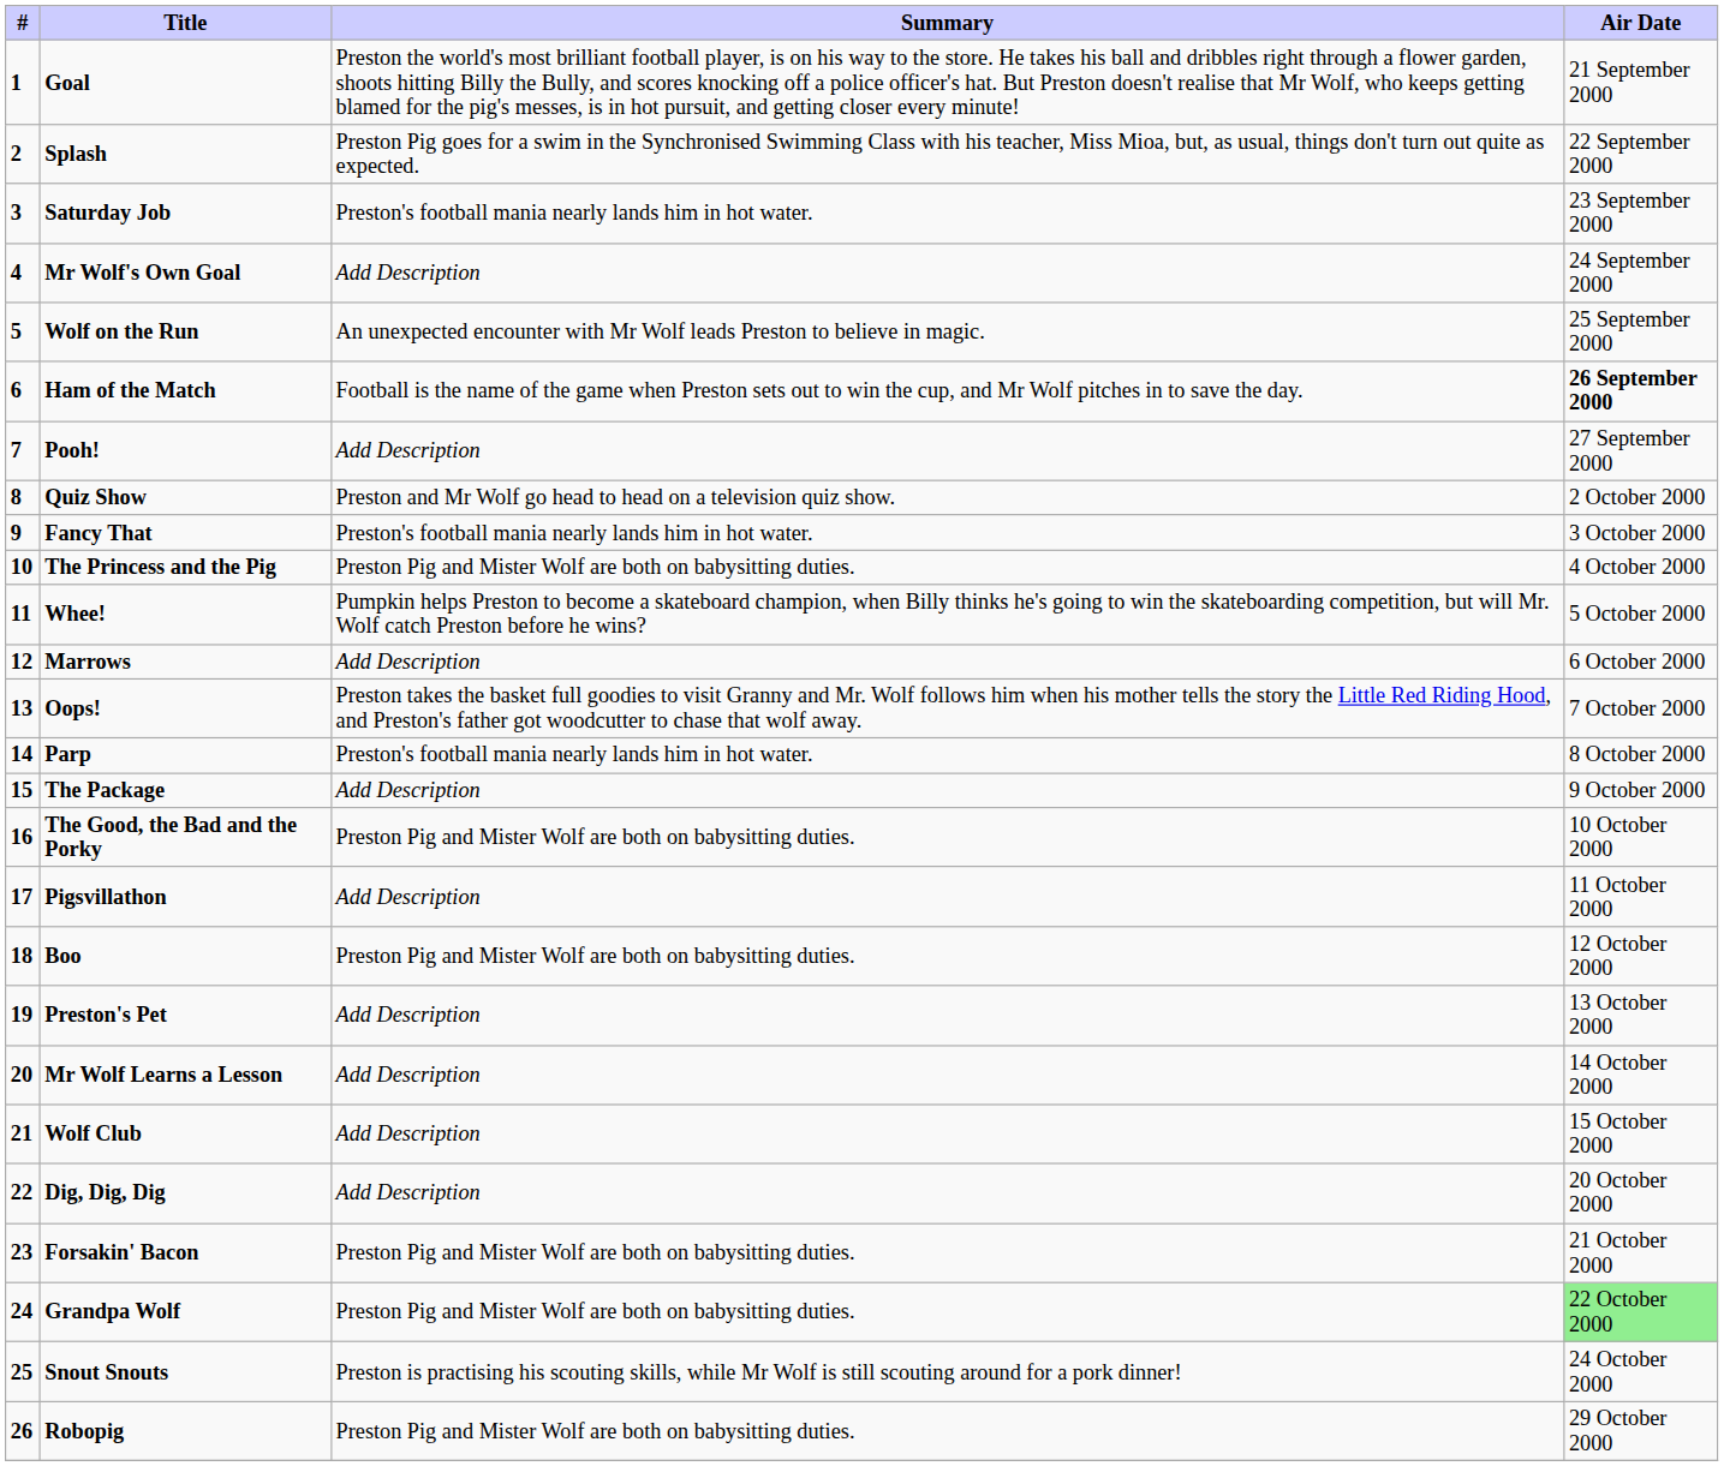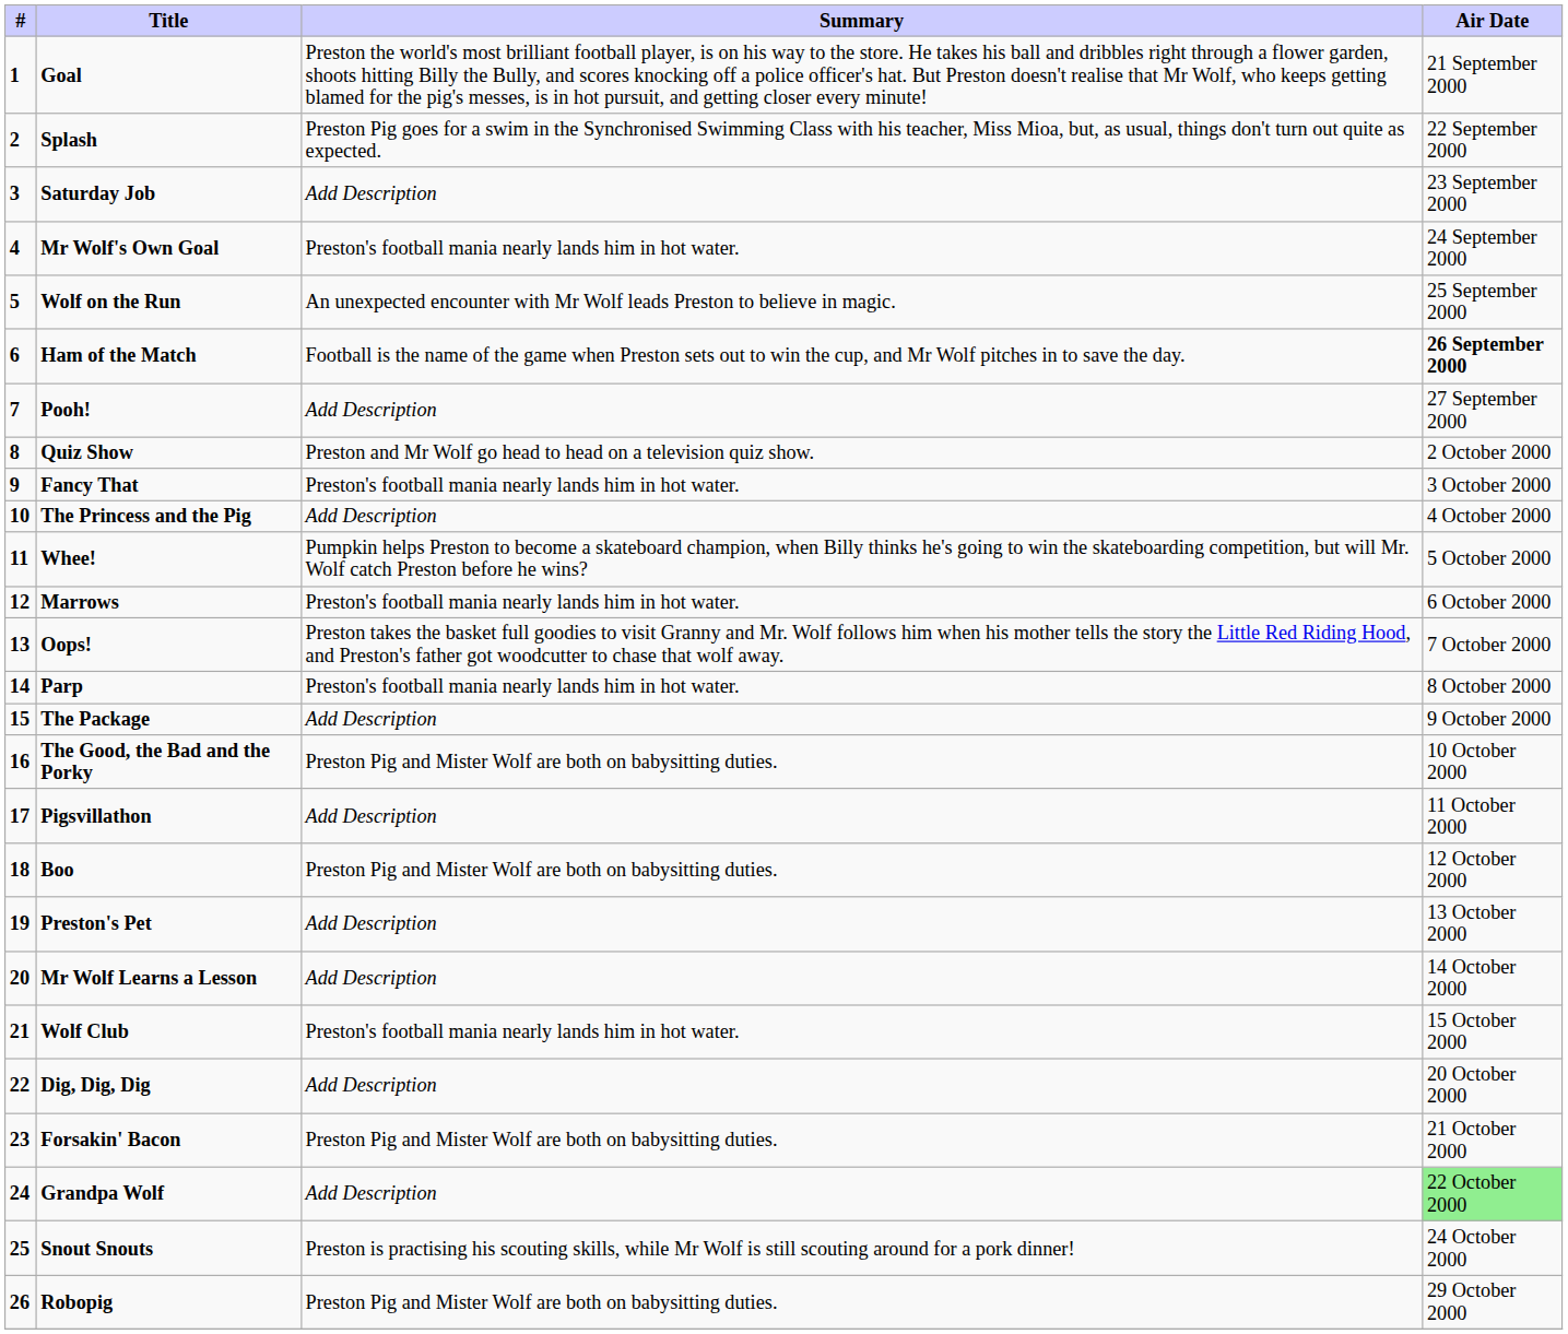 <table class="wikitable" style="width:99%;">
 <tr>
 <th style="background:#ccf; width:2%;"><strong>#</strong></th>
 <th style="background:#ccf; width:17%;"><strong>Title</strong></th>
 <th style="background:#ccf;"><strong>Summary</strong></th>
 <th style="background:#ccf; width:9%;"><strong>Air Date</strong></th>
 </tr>
 <tr>
 <td><strong>1</strong></td>
 <td><strong>Goal</strong></td>
 <td>Preston the world's most brilliant football player, is on his way to the store. He takes his ball and dribbles right through a flower garden, shoots hitting Billy the Bully, and scores knocking off a police officer's hat. But Preston doesn't realise that Mr Wolf, who keeps getting blamed for the pig's messes, is in hot pursuit, and getting closer every minute!</td>
 <td>21 September 2000</td>
 </tr>
 <tr>
 <td><strong>2</strong></td>
 <td><strong>Splash</strong></td>
 <td>Preston Pig goes for a swim in the Synchronised Swimming Class with his teacher, Miss Mioa, but, as usual, things don't turn out quite as expected.</td>
 <td>22 September 2000</td>
 </tr>
 <tr>
 <td><strong>3</strong></td>
 <td><strong>Saturday Job</strong></td>
-<td>Preston's football mania nearly lands him in hot water.</td>
+<td><em>Add Description</em></td>
 <td>23 September 2000</td>
 </tr>
 <tr>
 <td><strong>4</strong></td>
 <td><strong>Mr Wolf's Own Goal</strong></td>
-<td><em>Add Description</em></td>
+<td>Preston's football mania nearly lands him in hot water.</td>
 <td>24 September 2000</td>
 </tr>
 <tr>
 <td><strong>5</strong></td>
 <td><strong>Wolf on the Run</strong></td>
 <td>An unexpected encounter with Mr Wolf leads Preston to believe in magic.</td>
 <td>25 September 2000</td>
 </tr>
 <tr>
 <td><strong>6</strong></td>
 <td><strong>Ham of the Match</strong></td>
 <td>Football is the name of the game when Preston sets out to win the cup, and Mr Wolf pitches in to save the day.</td>
 <td><strong>26 September 2000</strong></td>
 </tr>
 <tr>
 <td><strong>7</strong></td>
 <td><strong>Pooh!</strong></td>
 <td><em>Add Description</em></td>
 <td>27 September 2000</td>
 </tr>
 <tr>
 <td><strong>8</strong></td>
 <td><strong>Quiz Show</strong></td>
 <td>Preston and Mr Wolf go head to head on a television quiz show.</td>
 <td>2 October 2000</td>
 </tr>
 <tr>
 <td><strong>9</strong></td>
 <td><strong>Fancy That</strong></td>
 <td>Preston's football mania nearly lands him in hot water.</td>
 <td>3 October 2000</td>
 </tr>
 <tr>
 <td><strong>10</strong></td>
 <td><strong>The Princess and the Pig</strong></td>
-<td>Preston Pig and Mister Wolf are both on babysitting duties.</td>
+<td><em>Add Description</em></td>
 <td>4 October 2000</td>
 </tr>
 <tr>
 <td><strong>11</strong></td>
 <td><strong>Whee!</strong></td>
 <td>Pumpkin helps Preston to become a skateboard champion, when Billy thinks he's going to win the skateboarding competition, but will Mr. Wolf catch Preston before he wins?</td>
 <td>5 October 2000</td>
 </tr>
 <tr>
 <td><strong>12</strong></td>
 <td><strong>Marrows</strong></td>
-<td><em>Add Description</em></td>
+<td>Preston's football mania nearly lands him in hot water.</td>
 <td>6 October 2000</td>
 </tr>
 <tr>
 <td><strong>13</strong></td>
 <td><strong>Oops!</strong></td>
 <td>Preston takes the basket full goodies to visit Granny and Mr. Wolf follows him when his mother tells the story the <a href='#'>Little Red Riding Hood</a>, and Preston's father got woodcutter to chase that wolf away.</td>
 <td>7 October 2000</td>
 </tr>
 <tr>
 <td><strong>14</strong></td>
 <td><strong>Parp</strong></td>
 <td>Preston's football mania nearly lands him in hot water.</td>
 <td>8 October 2000</td>
 </tr>
 <tr>
 <td><strong>15</strong></td>
 <td><strong>The Package</strong></td>
 <td><em>Add Description</em></td>
 <td>9 October 2000</td>
 </tr>
 <tr>
 <td><strong>16</strong></td>
 <td><strong>The Good, the Bad and the Porky</strong></td>
 <td>Preston Pig and Mister Wolf are both on babysitting duties.</td>
 <td>10 October 2000</td>
 </tr>
 <tr>
 <td><strong>17</strong></td>
 <td><strong>Pigsvillathon</strong></td>
 <td><em>Add Description</em></td>
 <td>11 October 2000</td>
 </tr>
 <tr>
 <td><strong>18</strong></td>
 <td><strong>Boo</strong></td>
 <td>Preston Pig and Mister Wolf are both on babysitting duties.</td>
 <td>12 October 2000</td>
 </tr>
 <tr>
 <td><strong>19</strong></td>
 <td><strong>Preston's Pet</strong></td>
 <td><em>Add Description</em></td>
 <td>13 October 2000</td>
 </tr>
 <tr>
 <td><strong>20</strong></td>
 <td><strong>Mr Wolf Learns a Lesson</strong></td>
 <td><em>Add Description</em></td>
 <td>14 October 2000</td>
 </tr>
 <tr>
 <td><strong>21</strong></td>
 <td><strong>Wolf Club</strong></td>
-<td><em>Add Description</em></td>
+<td>Preston's football mania nearly lands him in hot water.</td>
 <td>15 October 2000</td>
 </tr>
 <tr>
 <td><strong>22</strong></td>
 <td><strong>Dig, Dig, Dig</strong></td>
 <td><em>Add Description</em></td>
 <td>20 October 2000</td>
 </tr>
 <tr>
 <td><strong>23</strong></td>
 <td><strong>Forsakin' Bacon</strong></td>
 <td>Preston Pig and Mister Wolf are both on babysitting duties.</td>
 <td>21 October 2000</td>
 </tr>
 <tr>
 <td><strong>24</strong></td>
 <td><strong>Grandpa Wolf</strong></td>
-<td>Preston Pig and Mister Wolf are both on babysitting duties.</td>
+<td><em>Add Description</em></td>
 <td style="background: lightgreen;">22 October 2000</td>
 </tr>
 <tr>
 <td><strong>25</strong></td>
 <td><strong>Snout Snouts</strong></td>
 <td>Preston is practising his scouting skills, while Mr Wolf is still scouting around for a pork dinner!</td>
 <td>24 October 2000</td>
 </tr>
 <tr>
 <td><strong>26</strong></td>
 <td><strong>Robopig</strong></td>
 <td>Preston Pig and Mister Wolf are both on babysitting duties.</td>
 <td>29 October 2000</td>
 </tr>
 <tr>
 </tr>
 </table>
